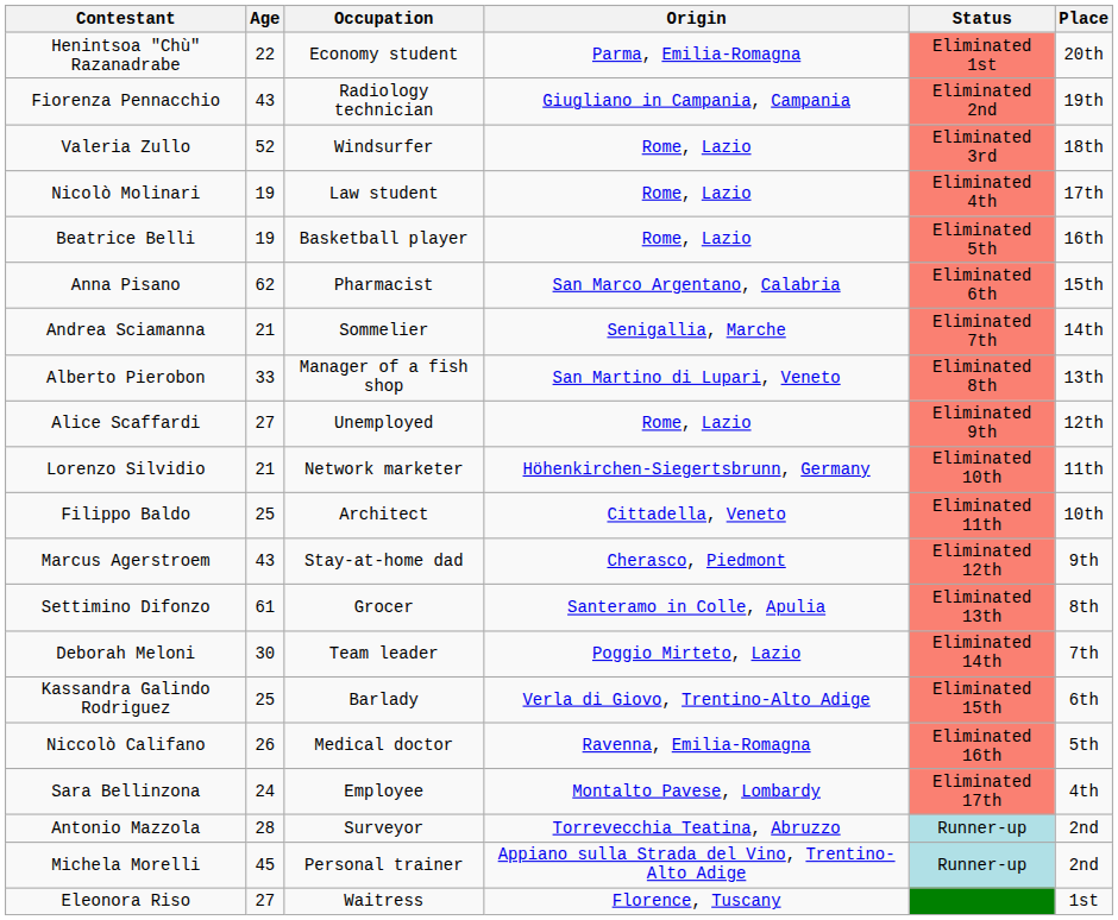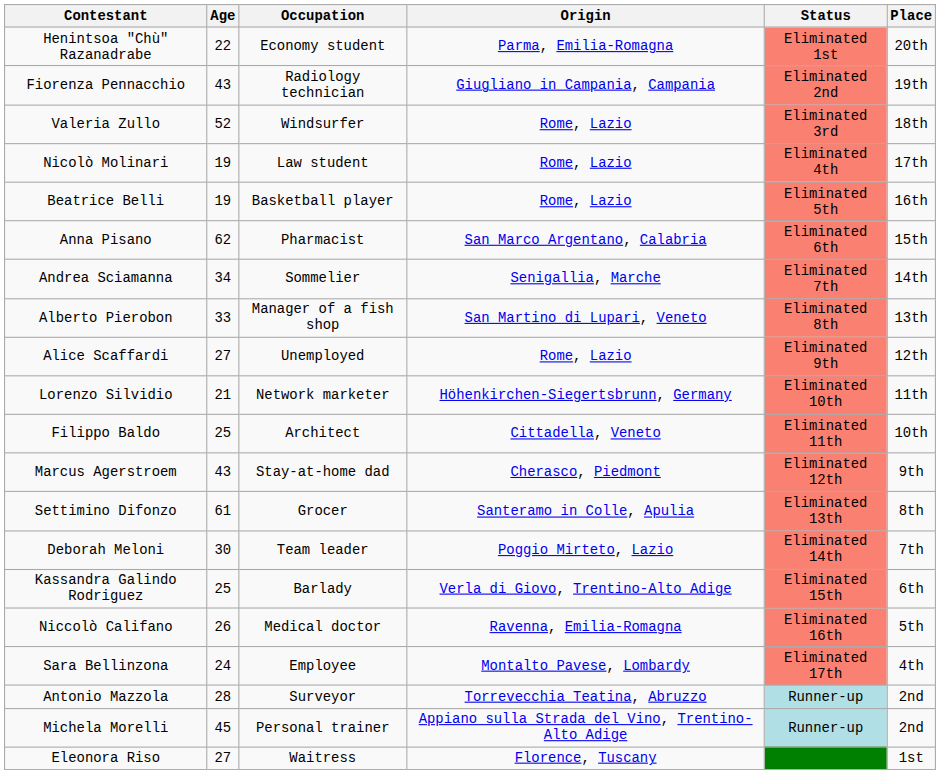 <table class="wikitable" style="text-align: center;">
 <tr>
 <th>Contestant</th>
 <th>Age</th>
 <th>Occupation</th>
 <th>Origin</th>
 <th>Status</th>
 <th>Place</th>
 </tr>
 <tr>
 <td>Henintsoa "Chù" Razanadrabe</td>
 <td>22</td>
 <td>Economy student</td>
 <td><a href='#'>Parma</a>, <a href='#'>Emilia-Romagna</a></td>
 <td bgcolor=#fa8072>Eliminated 1st</td>
 <td>20th</td>
 </tr>
 <tr>
 <td>Fiorenza Pennacchio</td>
 <td>43</td>
 <td>Radiology technician</td>
 <td><a href='#'>Giugliano in Campania</a>, <a href='#'>Campania</a></td>
 <td bgcolor=#fa8072>Eliminated 2nd</td>
 <td>19th</td>
 </tr>
 <tr>
 <td>Valeria Zullo</td>
 <td>52</td>
 <td>Windsurfer</td>
 <td><a href='#'>Rome</a>, <a href='#'>Lazio</a></td>
 <td bgcolor=#fa8072>Eliminated 3rd</td>
 <td>18th</td>
 </tr>
 <tr>
 <td>Nicolò Molinari</td>
 <td>19</td>
 <td>Law student</td>
 <td><a href='#'>Rome</a>, <a href='#'>Lazio</a></td>
 <td bgcolor=#fa8072>Eliminated 4th</td>
 <td>17th</td>
 </tr>
 <tr>
 <td>Beatrice Belli</td>
 <td>19</td>
 <td>Basketball player</td>
 <td><a href='#'>Rome</a>, <a href='#'>Lazio</a></td>
 <td bgcolor=#fa8072>Eliminated 5th</td>
 <td>16th</td>
 </tr>
 <tr>
 <td>Anna Pisano</td>
 <td>62</td>
 <td>Pharmacist</td>
 <td><a href='#'>San Marco Argentano</a>, <a href='#'>Calabria</a></td>
 <td bgcolor=#fa8072>Eliminated 6th</td>
 <td>15th</td>
 </tr>
 <tr>
 <td>Andrea Sciamanna</td>
-<td>21</td>
+<td>34</td>
 <td>Sommelier</td>
 <td><a href='#'>Senigallia</a>, <a href='#'>Marche</a></td>
 <td bgcolor=#fa8072>Eliminated 7th</td>
 <td>14th</td>
 </tr>
 <tr>
 <td>Alberto Pierobon</td>
 <td>33</td>
 <td>Manager of a fish shop</td>
 <td><a href='#'>San Martino di Lupari</a>, <a href='#'>Veneto</a></td>
 <td bgcolor=#fa8072>Eliminated 8th</td>
 <td>13th</td>
 </tr>
 <tr>
 <td>Alice Scaffardi</td>
 <td>27</td>
 <td>Unemployed</td>
 <td><a href='#'>Rome</a>, <a href='#'>Lazio</a></td>
 <td bgcolor=#fa8072>Eliminated 9th</td>
 <td>12th</td>
 </tr>
 <tr>
 <td>Lorenzo Silvidio</td>
 <td>21</td>
 <td>Network marketer</td>
 <td><a href='#'>Höhenkirchen-Siegertsbrunn</a>, <a href='#'>Germany</a></td>
 <td bgcolor=#fa8072>Eliminated 10th</td>
 <td>11th</td>
 </tr>
 <tr>
 <td>Filippo Baldo</td>
 <td>25</td>
 <td>Architect</td>
 <td><a href='#'>Cittadella</a>, <a href='#'>Veneto</a></td>
 <td bgcolor=#fa8072>Eliminated 11th</td>
 <td>10th</td>
 </tr>
 <tr>
 <td>Marcus Agerstroem</td>
 <td>43</td>
 <td>Stay-at-home dad</td>
 <td><a href='#'>Cherasco</a>, <a href='#'>Piedmont</a></td>
 <td bgcolor=#fa8072>Eliminated 12th</td>
 <td>9th</td>
 </tr>
 <tr>
 <td>Settimino Difonzo</td>
 <td>61</td>
 <td>Grocer</td>
 <td><a href='#'>Santeramo in Colle</a>, <a href='#'>Apulia</a></td>
 <td bgcolor=#fa8072>Eliminated 13th</td>
 <td>8th</td>
 </tr>
 <tr>
 <td>Deborah Meloni</td>
 <td>30</td>
 <td>Team leader</td>
 <td><a href='#'>Poggio Mirteto</a>, <a href='#'>Lazio</a></td>
 <td bgcolor=#fa8072>Eliminated 14th</td>
 <td>7th</td>
 </tr>
 <tr>
 <td>Kassandra Galindo Rodriguez</td>
 <td>25</td>
 <td>Barlady</td>
 <td><a href='#'>Verla di Giovo</a>, <a href='#'>Trentino-Alto Adige</a></td>
 <td bgcolor=#fa8072>Eliminated 15th</td>
 <td>6th</td>
 </tr>
 <tr>
 <td>Niccolò Califano</td>
 <td>26</td>
 <td>Medical doctor</td>
 <td><a href='#'>Ravenna</a>, <a href='#'>Emilia-Romagna</a></td>
 <td bgcolor=#fa8072>Eliminated 16th</td>
 <td>5th</td>
 </tr>
 <tr>
 <td>Sara Bellinzona</td>
 <td>24</td>
 <td>Employee</td>
 <td><a href='#'>Montalto Pavese</a>, <a href='#'>Lombardy</a></td>
 <td bgcolor=#fa8072>Eliminated 17th</td>
 <td>4th</td>
 </tr>
 <tr>
 <td>Antonio Mazzola</td>
 <td>28</td>
 <td>Surveyor</td>
 <td><a href='#'>Torrevecchia Teatina</a>, <a href='#'>Abruzzo</a></td>
 <td bgcolor=#B0E0E6>Runner-up</td>
 <td>2nd</td>
 </tr>
 <tr>
 <td>Michela Morelli</td>
 <td>45</td>
 <td>Personal trainer</td>
 <td><a href='#'>Appiano sulla Strada del Vino</a>, <a href='#'>Trentino-Alto Adige</a></td>
 <td bgcolor=#B0E0E6>Runner-up</td>
 <td>2nd</td>
 </tr>
 <tr>
 <td>Eleonora Riso</td>
 <td>27</td>
 <td>Waitress</td>
 <td><a href='#'>Florence</a>, <a href='#'>Tuscany</a></td>
 <td bgcolor=green></td>
 <td>1st</td>
 </tr>
 </table>
